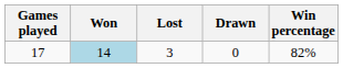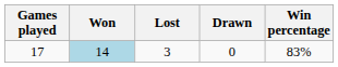 <table class="wikitable" style="text-align:center">
 <tr>
 <th width="70">Games played</th>
 <th width="70">Won</th>
 <th width="70">Lost</th>
 <th width="70">Drawn</th>
 <th width="70">Win percentage</th>
 </tr>
 <tr>
 <td>17</td>
 <td style="background: lightblue;">14</td>
 <td>3</td>
 <td>0</td>
-<td>82%</td>
+<td>83%</td>
 </tr>
 </table>
